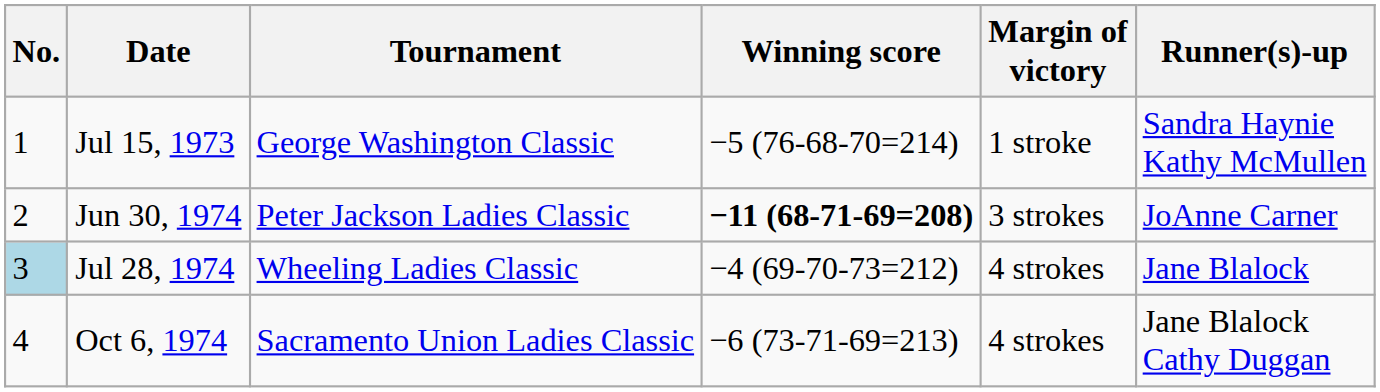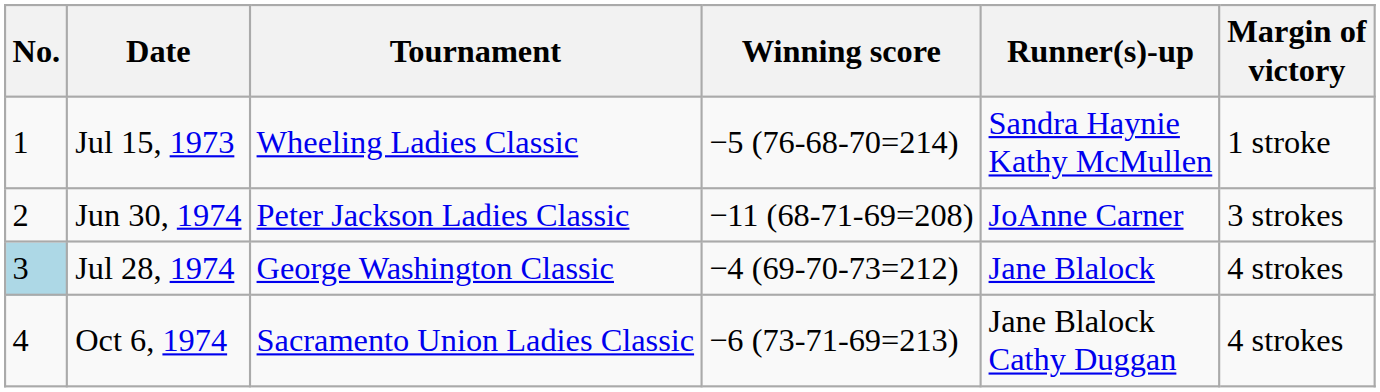 <table class="wikitable" style="font-size:95%;">
 <tr>
 <th>No.</th>
 <th>Date</th>
 <th>Tournament</th>
 <th>Winning score</th>
+<th>Runner(s)-up</th>
 <th>Margin of<br>victory</th>
-<th>Runner(s)-up</th>
 </tr>
 <tr>
 <td>1</td>
 <td>Jul 15, <a href='#'>1973</a></td>
-<td><a href='#'>George Washington Classic</a></td>
+<td><a href='#'>Wheeling Ladies Classic</a></td>
 <td>−5 (76-68-70=214)</td>
+<td> <a href='#'>Sandra Haynie</a><br> <a href='#'>Kathy McMullen</a></td>
 <td>1 stroke</td>
-<td> <a href='#'>Sandra Haynie</a><br> <a href='#'>Kathy McMullen</a></td>
 </tr>
 <tr>
 <td>2</td>
 <td>Jun 30, <a href='#'>1974</a></td>
 <td><a href='#'>Peter Jackson Ladies Classic</a></td>
-<td><strong>−11 (68-71-69=208)</strong></td>
+<td>−11 (68-71-69=208)</td>
+<td> <a href='#'>JoAnne Carner</a></td>
 <td>3 strokes</td>
-<td> <a href='#'>JoAnne Carner</a></td>
 </tr>
 <tr>
 <td style="background: lightblue;">3</td>
 <td>Jul 28, <a href='#'>1974</a></td>
-<td><a href='#'>Wheeling Ladies Classic</a></td>
+<td><a href='#'>George Washington Classic</a></td>
 <td>−4 (69-70-73=212)</td>
+<td> <a href='#'>Jane Blalock</a></td>
 <td>4 strokes</td>
-<td> <a href='#'>Jane Blalock</a></td>
 </tr>
 <tr>
 <td>4</td>
 <td>Oct 6, <a href='#'>1974</a></td>
 <td><a href='#'>Sacramento Union Ladies Classic</a></td>
 <td>−6 (73-71-69=213)</td>
+<td> Jane Blalock<br> <a href='#'>Cathy Duggan</a></td>
 <td>4 strokes</td>
-<td> Jane Blalock<br> <a href='#'>Cathy Duggan</a></td>
 </tr>
 </table>
